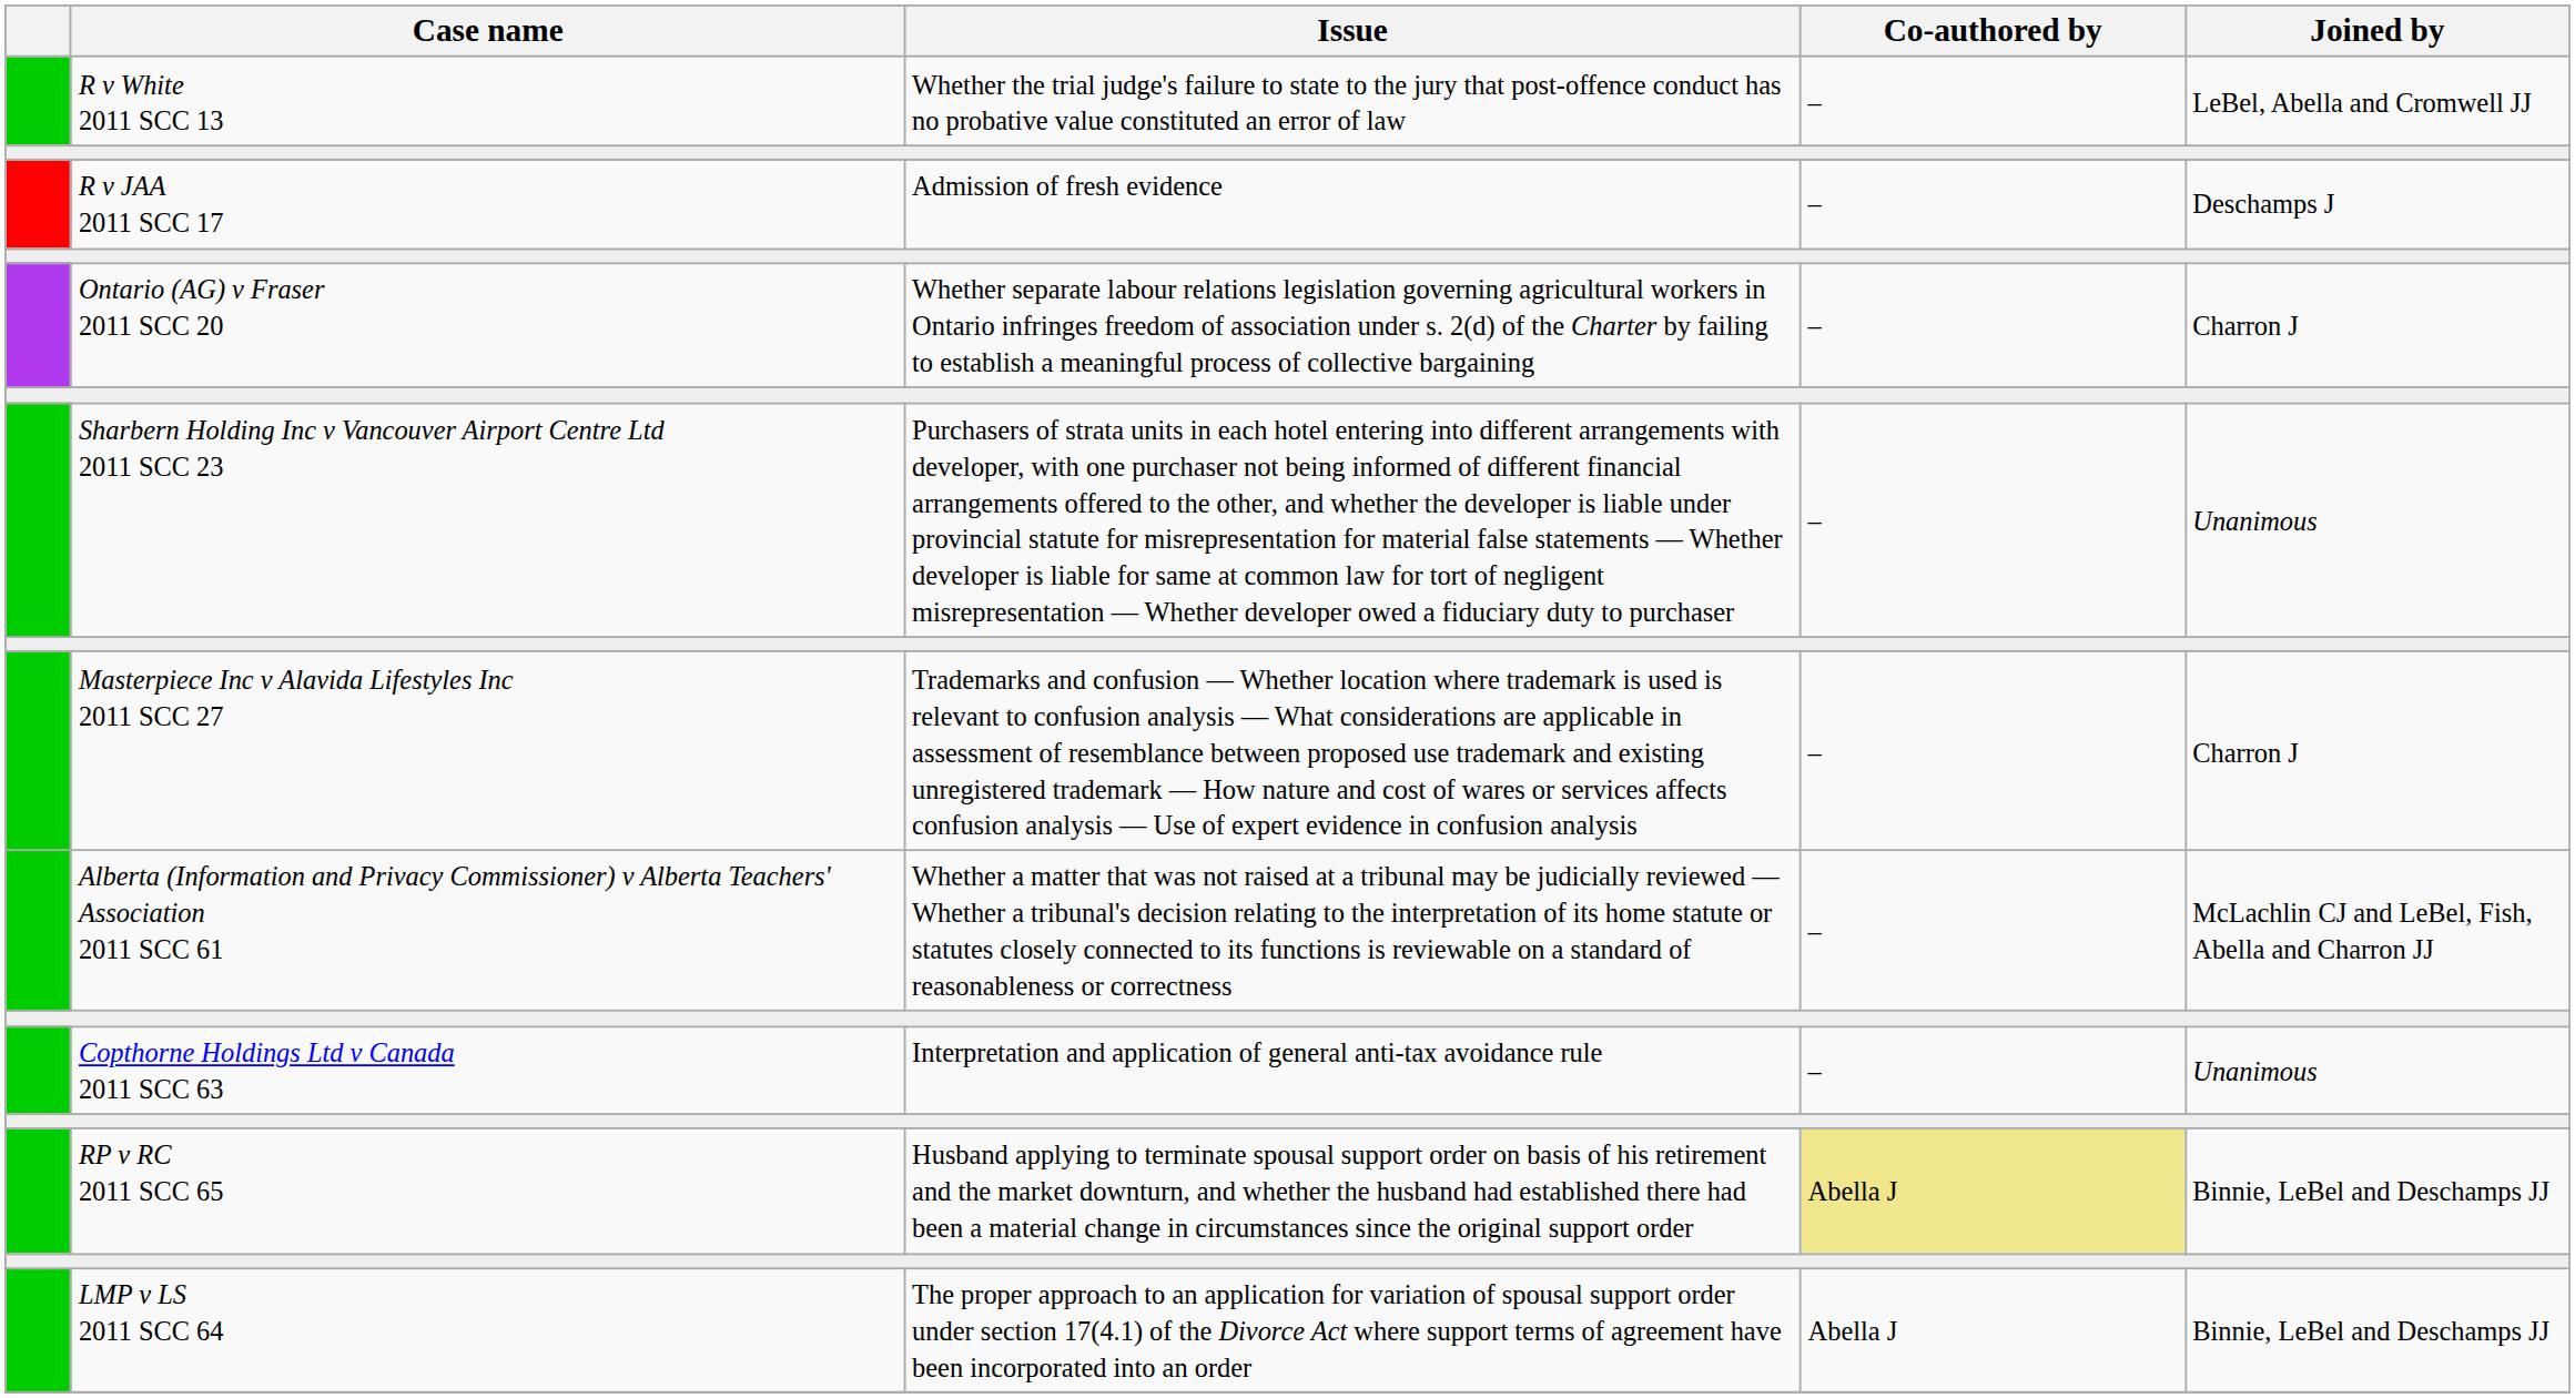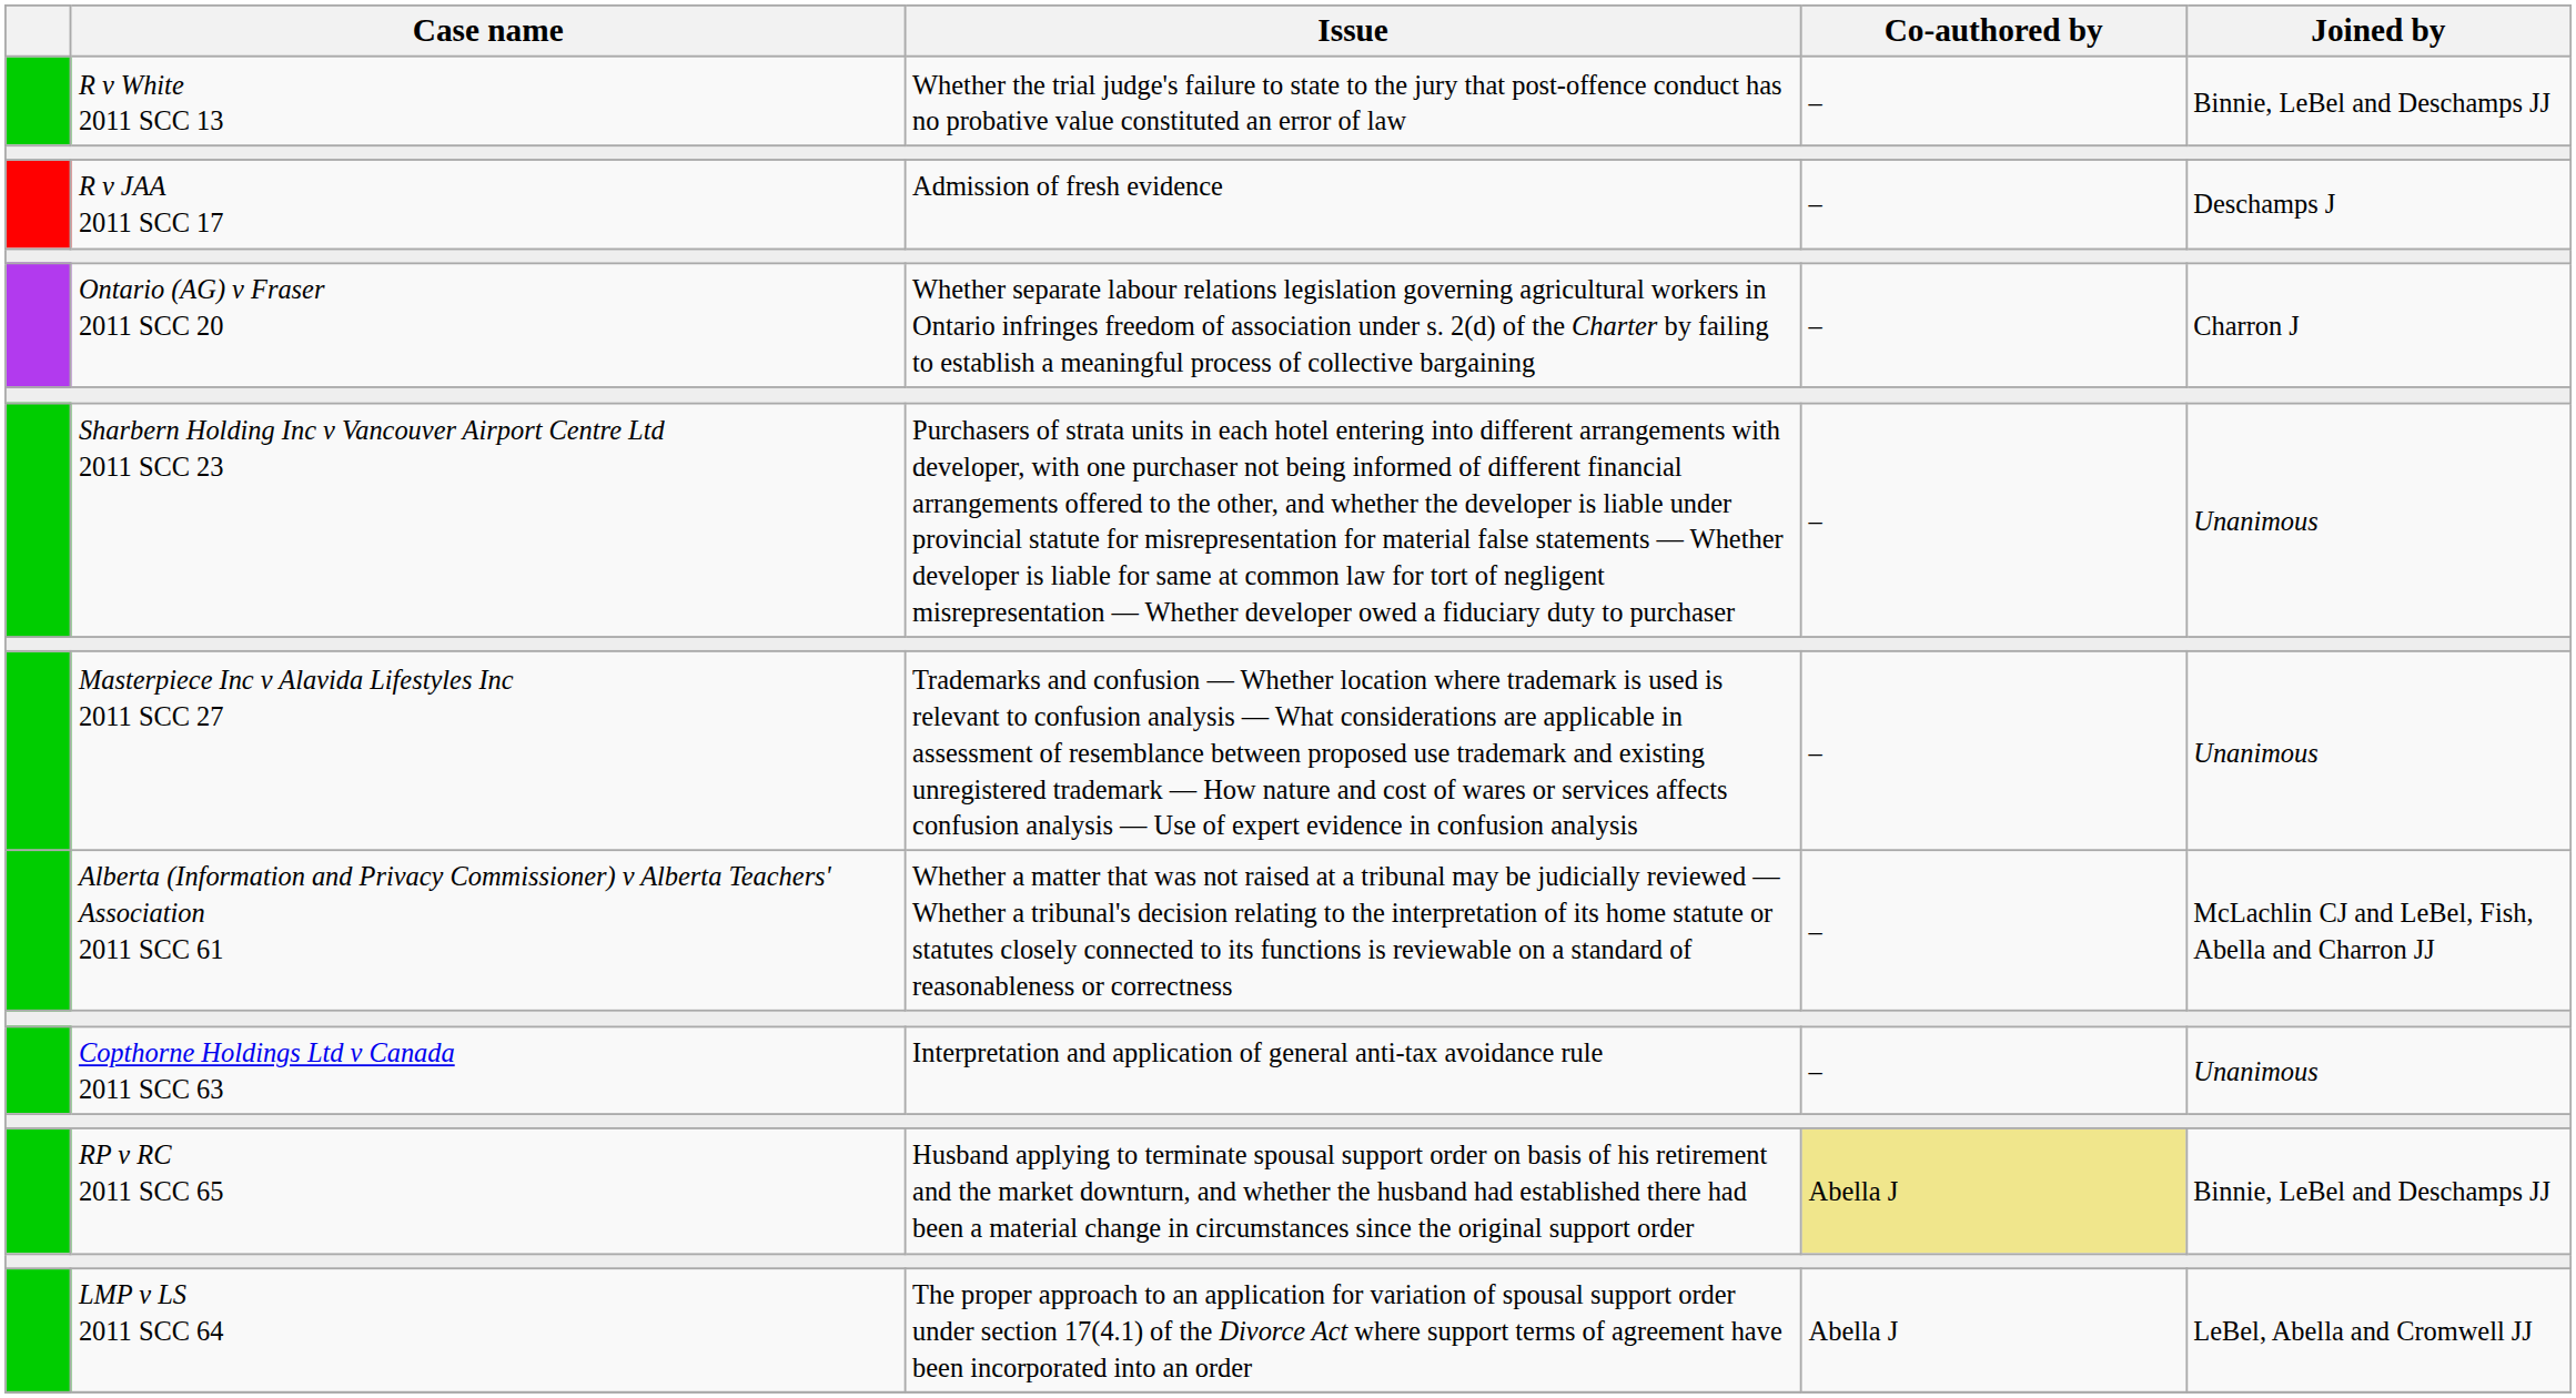 <table class="wikitable" width=100%>
 <tr bgcolor="#CCCCCC">
 <th width=25px></th>
 <th width=32.5%>Case name</th>
 <th>Issue</th>
 <th width=15%>Co-authored by</th>
 <th width=15%>Joined by</th>
 </tr>
 <tr>
 <td bgcolor="00cd00"></td>
 <td align=left valign=top><small><em>R v White</em><br> 2011 SCC 13 </small></td>
 <td valign=top><small> Whether the trial judge's failure to state to the jury that post-offence conduct has no probative value constituted an error of law</small></td>
 <td><small> –</small></td>
-<td><small>  LeBel, Abella and Cromwell JJ</small></td>
+<td><small> Binnie, LeBel and Deschamps JJ</small></td>
 </tr>
 <tr>
 <td bgcolor=#EEEEEE colspan=5 valign=top><small></small></td>
 </tr>
 <tr>
 <td bgcolor="red"></td>
 <td align=left valign=top><small><em>R v JAA</em><br> 2011 SCC 17 </small></td>
 <td valign=top><small> Admission of fresh evidence</small></td>
 <td><small> –</small></td>
 <td><small> Deschamps J</small></td>
 </tr>
 <tr>
 <td bgcolor=#EEEEEE colspan=5 valign=top><small></small></td>
 </tr>
 <tr>
 <td bgcolor="B23AEE"></td>
 <td align=left valign=top><small><em>Ontario (AG) v Fraser</em><br> 2011 SCC 20 </small></td>
 <td valign=top><small> Whether separate labour relations legislation governing agricultural workers in Ontario infringes freedom of association under s. 2(d) of the <em>Charter</em> by failing to establish a meaningful process of collective bargaining</small></td>
 <td><small> –</small></td>
 <td><small> Charron J</small></td>
 </tr>
 <tr>
 <td bgcolor=#EEEEEE colspan=5 valign=top><small></small></td>
 </tr>
 <tr>
 <td bgcolor="00cd00"></td>
 <td align=left valign=top><small><em>Sharbern Holding Inc v Vancouver Airport Centre Ltd</em><br> 2011 SCC 23 </small></td>
 <td valign=top><small> Purchasers of strata units in each hotel entering into different arrangements with developer, with one purchaser not being informed of different financial arrangements offered to the other, and whether the developer is liable under provincial statute for misrepresentation for material false statements — Whether developer is liable for same at common law for tort of negligent misrepresentation — Whether developer owed a fiduciary duty to purchaser</small></td>
 <td><small> –</small></td>
 <td><small> <em>Unanimous</em></small></td>
 </tr>
 <tr>
 <td bgcolor=#EEEEEE colspan=5 valign=top><small></small></td>
 </tr>
 <tr>
 <td bgcolor="00cd00"></td>
 <td align=left valign=top><small><em>Masterpiece Inc v Alavida Lifestyles Inc</em><br> 2011 SCC 27 </small></td>
 <td valign=top><small> Trademarks and confusion — Whether location where trademark is used is relevant to confusion analysis — What considerations are applicable in assessment of resemblance between proposed use trademark and existing unregistered trademark — How nature and cost of wares or services affects confusion analysis — Use of expert evidence in confusion analysis</small></td>
 <td><small> –</small></td>
-<td><small> Charron J</small></td>
+<td><small> <em>Unanimous</em></small></td>
 </tr>
 <tr>
 <td bgcolor="00cd00"></td>
 <td align=left valign=top><small><em>Alberta (Information and Privacy Commissioner) v Alberta Teachers' Association</em><br> 2011 SCC 61 </small></td>
 <td valign=top><small> Whether a matter that was not raised at a tribunal may be judicially reviewed — Whether a tribunal's decision relating to the interpretation of its home statute or statutes closely connected to its functions is reviewable on a standard of reasonableness or correctness</small></td>
 <td><small> –</small></td>
 <td><small> McLachlin CJ and LeBel, Fish, Abella and Charron JJ</small></td>
 </tr>
 <tr>
 <td bgcolor=#EEEEEE colspan=5 valign=top><small></small></td>
 </tr>
 <tr>
 <td bgcolor="00cd00"></td>
 <td align=left valign=top><small><em><a href='#'>Copthorne Holdings Ltd v Canada</a></em><br> 2011 SCC 63 </small></td>
 <td valign=top><small> Interpretation and application of general anti-tax avoidance rule</small></td>
 <td><small> –</small></td>
 <td><small> <em>Unanimous</em></small></td>
 </tr>
 <tr>
 <td bgcolor=#EEEEEE colspan=5 valign=top><small></small></td>
 </tr>
 <tr>
 <td bgcolor="00cd00"></td>
 <td align=left valign=top><small><em>RP v RC</em><br> 2011 SCC 65 </small></td>
 <td valign=top><small> Husband applying to terminate spousal support order on basis of his retirement and the market downturn, and whether the husband had established there had been a material change in circumstances since the original support order</small></td>
 <td style="background: khaki;"><small> Abella J</small></td>
 <td><small> Binnie, LeBel and Deschamps JJ</small></td>
 </tr>
 <tr>
 <td bgcolor=#EEEEEE colspan=5 valign=top><small></small></td>
 </tr>
 <tr>
 <td bgcolor="00cd00"></td>
 <td align=left valign=top><small><em>LMP v LS</em><br> 2011 SCC 64 </small></td>
 <td valign=top><small> The proper approach to an application for variation of spousal support order under section 17(4.1) of the <em>Divorce Act</em> where support terms of agreement have been incorporated into an order</small></td>
 <td><small> Abella J</small></td>
-<td><small> Binnie, LeBel and Deschamps JJ</small></td>
+<td><small>  LeBel, Abella and Cromwell JJ</small></td>
 </tr>
 <tr>
 </tr>
 </table>
